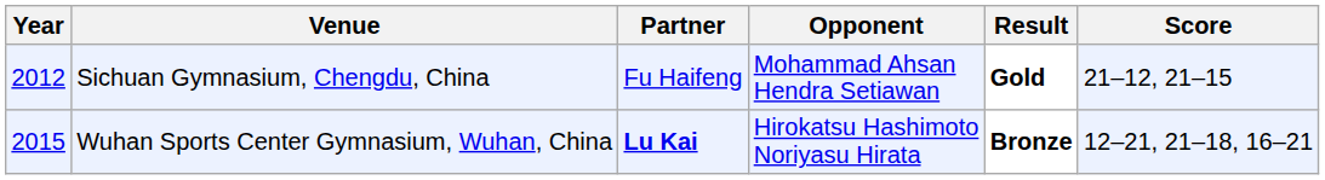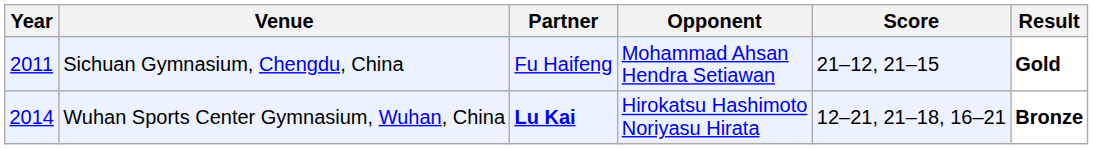 <table class="sortable wikitable" style="font-size: 90%;">
 <tr>
 <th>Year</th>
 <th>Venue</th>
 <th>Partner</th>
 <th>Opponent</th>
+<th>Score</th>
 <th>Result</th>
-<th>Score</th>
 </tr>
 <tr style="background:#ECF2FF">
-<td align="center"><a href='#'>2012</a></td>
+<td align="center"><a href='#'>2011</a></td>
 <td align="left">Sichuan Gymnasium, <a href='#'>Chengdu</a>, China</td>
 <td align="left"> <a href='#'>Fu Haifeng</a></td>
 <td align="left"> <a href='#'>Mohammad Ahsan</a><br> <a href='#'>Hendra Setiawan</a></td>
+<td align="left">21–12, 21–15</td>
 <td style="text-align:left; background:white"> <strong>Gold</strong></td>
-<td align="left">21–12, 21–15</td>
 </tr>
 <tr style="background:#ECF2FF">
-<td align="center"><a href='#'>2015</a></td>
+<td align="center"><a href='#'>2014</a></td>
 <td align="left">Wuhan Sports Center Gymnasium, <a href='#'>Wuhan</a>, China</td>
 <td align="left"><strong> <a href='#'>Lu Kai</a></strong></td>
 <td align="left"> <a href='#'>Hirokatsu Hashimoto</a><br> <a href='#'>Noriyasu Hirata</a></td>
+<td align="left">12–21, 21–18, 16–21</td>
 <td style="text-align:left; background:white"> <strong>Bronze</strong></td>
-<td align="left">12–21, 21–18, 16–21</td>
 </tr>
 </table>
